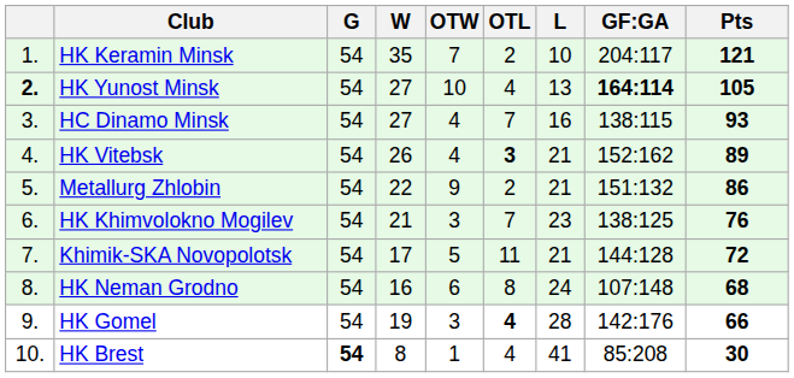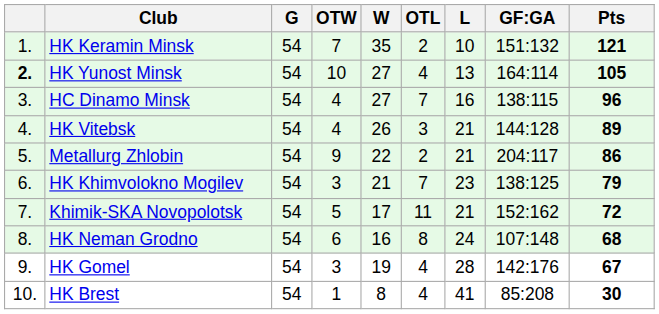 <table class="wikitable">
 <tr>
 <th width="30"></th>
 <th width="200">Club</th>
 <th width="30">G</th>
+<th width="30">OTW</th>
 <th width="30">W</th>
-<th width="30">OTW</th>
 <th width="30">OTL</th>
 <th width="30">L</th>
 <th width="70">GF:GA</th>
 <th width="70">Pts</th>
 </tr>
 <tr bgcolor="#e6fae6" align="center">
 <td>1.</td>
 <td align="left"><a href='#'>HK Keramin Minsk</a></td>
 <td>54</td>
+<td>7</td>
 <td>35</td>
-<td>7</td>
 <td>2</td>
 <td>10</td>
-<td>204:117</td>
+<td>151:132</td>
 <td><strong>121</strong></td>
 </tr>
 <tr bgcolor="#e6fae6" align="center">
 <td><strong>2.</strong></td>
 <td align="left"><a href='#'>HK Yunost Minsk</a></td>
 <td>54</td>
+<td>10</td>
 <td>27</td>
-<td>10</td>
 <td>4</td>
 <td>13</td>
-<td><strong>164:114</strong></td>
+<td>164:114</td>
 <td><strong>105</strong></td>
 </tr>
 <tr bgcolor="#e6fae6" align="center">
 <td>3.</td>
 <td align="left"><a href='#'>HC Dinamo Minsk</a></td>
 <td>54</td>
+<td>4</td>
 <td>27</td>
-<td>4</td>
 <td>7</td>
 <td>16</td>
 <td>138:115</td>
-<td><strong>93</strong></td>
+<td><strong>96</strong></td>
 </tr>
 <tr bgcolor="#e6fae6" align="center">
 <td>4.</td>
 <td align="left"><a href='#'>HK Vitebsk</a></td>
 <td>54</td>
+<td>4</td>
 <td>26</td>
-<td>4</td>
-<td><strong>3</strong></td>
+<td>3</td>
 <td>21</td>
-<td>152:162</td>
+<td>144:128</td>
 <td><strong>89</strong></td>
 </tr>
 <tr bgcolor="#e6fae6" align="center">
 <td>5.</td>
 <td align="left"><a href='#'>Metallurg Zhlobin</a></td>
 <td>54</td>
+<td>9</td>
 <td>22</td>
-<td>9</td>
 <td>2</td>
 <td>21</td>
-<td>151:132</td>
+<td>204:117</td>
 <td><strong>86</strong></td>
 </tr>
 <tr bgcolor="#e6fae6" align="center">
 <td>6.</td>
 <td align="left"><a href='#'>HK Khimvolokno Mogilev</a></td>
 <td>54</td>
+<td>3</td>
 <td>21</td>
-<td>3</td>
 <td>7</td>
 <td>23</td>
 <td>138:125</td>
-<td><strong>76</strong></td>
+<td><strong>79</strong></td>
 </tr>
 <tr bgcolor="#e6fae6" align="center">
 <td>7.</td>
 <td align="left"><a href='#'>Khimik-SKA Novopolotsk</a></td>
 <td>54</td>
+<td>5</td>
 <td>17</td>
-<td>5</td>
 <td>11</td>
 <td>21</td>
-<td>144:128</td>
+<td>152:162</td>
 <td><strong>72</strong></td>
 </tr>
 <tr bgcolor="#e6fae6" align="center">
 <td>8.</td>
 <td align="left"><a href='#'>HK Neman Grodno</a></td>
 <td>54</td>
+<td>6</td>
 <td>16</td>
-<td>6</td>
 <td>8</td>
 <td>24</td>
 <td>107:148</td>
 <td><strong>68</strong></td>
 </tr>
 <tr bgcolor="#FFFFFF" align="center">
 <td>9.</td>
 <td align="left"><a href='#'>HK Gomel</a></td>
 <td>54</td>
+<td>3</td>
 <td>19</td>
-<td>3</td>
-<td><strong>4</strong></td>
+<td>4</td>
 <td>28</td>
 <td>142:176</td>
-<td><strong>66</strong></td>
+<td><strong>67</strong></td>
 </tr>
 <tr bgcolor="#FFFFFF" align="center">
 <td>10.</td>
 <td align="left"><a href='#'>HK Brest</a></td>
-<td><strong>54</strong></td>
+<td>54</td>
+<td>1</td>
 <td>8</td>
-<td>1</td>
 <td>4</td>
 <td>41</td>
 <td>85:208</td>
 <td><strong>30</strong></td>
 </tr>
 </table>
